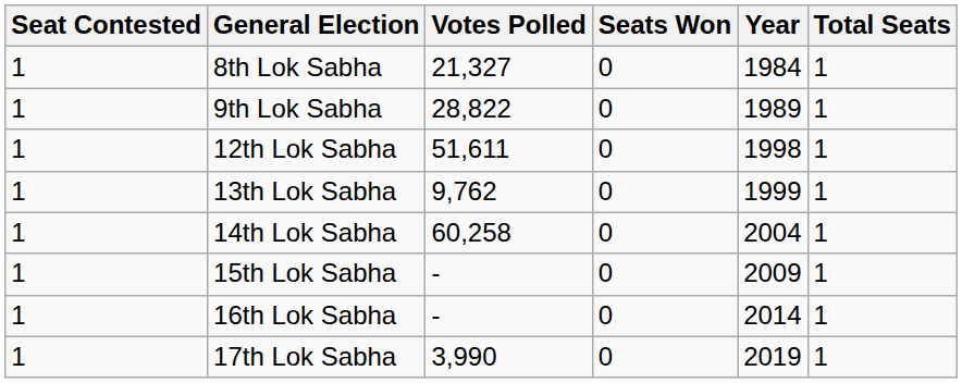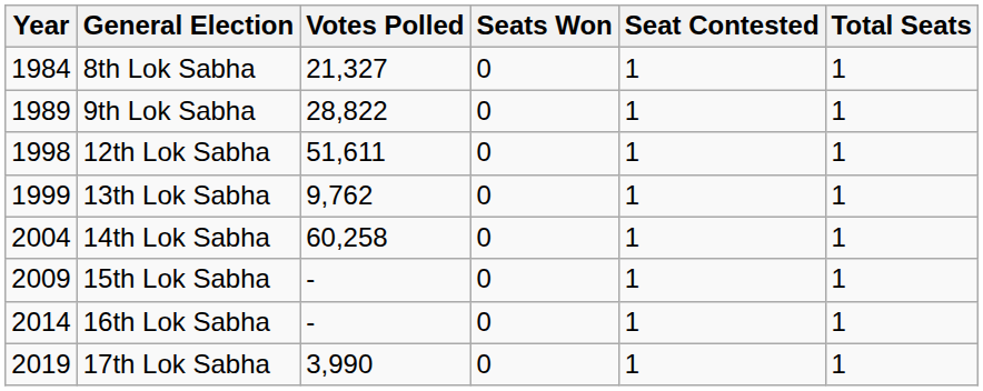 <table class="wikitable">
 <tr>
-<th>Seat Contested</th>
+<th>Year</th>
 <th>General Election</th>
 <th>Votes Polled</th>
 <th>Seats Won</th>
-<th>Year</th>
+<th>Seat Contested</th>
 <th>Total Seats</th>
 </tr>
 <tr>
-<td>1</td>
+<td>1984</td>
 <td>8th Lok Sabha</td>
 <td>21,327</td>
 <td>0</td>
-<td>1984</td>
+<td>1</td>
 <td>1</td>
 </tr>
 <tr>
-<td>1</td>
+<td>1989</td>
 <td>9th Lok Sabha</td>
 <td>28,822</td>
 <td>0</td>
-<td>1989</td>
+<td>1</td>
 <td>1</td>
 </tr>
 <tr>
-<td>1</td>
+<td>1998</td>
 <td>12th Lok Sabha</td>
 <td>51,611</td>
 <td>0</td>
-<td>1998</td>
+<td>1</td>
 <td>1</td>
 </tr>
 <tr>
-<td>1</td>
+<td>1999</td>
 <td>13th Lok Sabha</td>
 <td>9,762</td>
 <td>0</td>
-<td>1999</td>
+<td>1</td>
 <td>1</td>
 </tr>
 <tr>
-<td>1</td>
+<td>2004</td>
 <td>14th Lok Sabha</td>
 <td>60,258</td>
 <td>0</td>
-<td>2004</td>
+<td>1</td>
 <td>1</td>
 </tr>
 <tr>
-<td>1</td>
+<td>2009</td>
 <td>15th Lok Sabha</td>
 <td>-</td>
 <td>0</td>
-<td>2009</td>
+<td>1</td>
 <td>1</td>
 </tr>
 <tr>
-<td>1</td>
+<td>2014</td>
 <td>16th Lok Sabha</td>
 <td>-</td>
 <td>0</td>
-<td>2014</td>
+<td>1</td>
 <td>1</td>
 </tr>
 <tr>
-<td>1</td>
+<td>2019</td>
 <td>17th Lok Sabha</td>
 <td>3,990</td>
 <td>0</td>
-<td>2019</td>
+<td>1</td>
 <td>1</td>
 </tr>
 </table>
